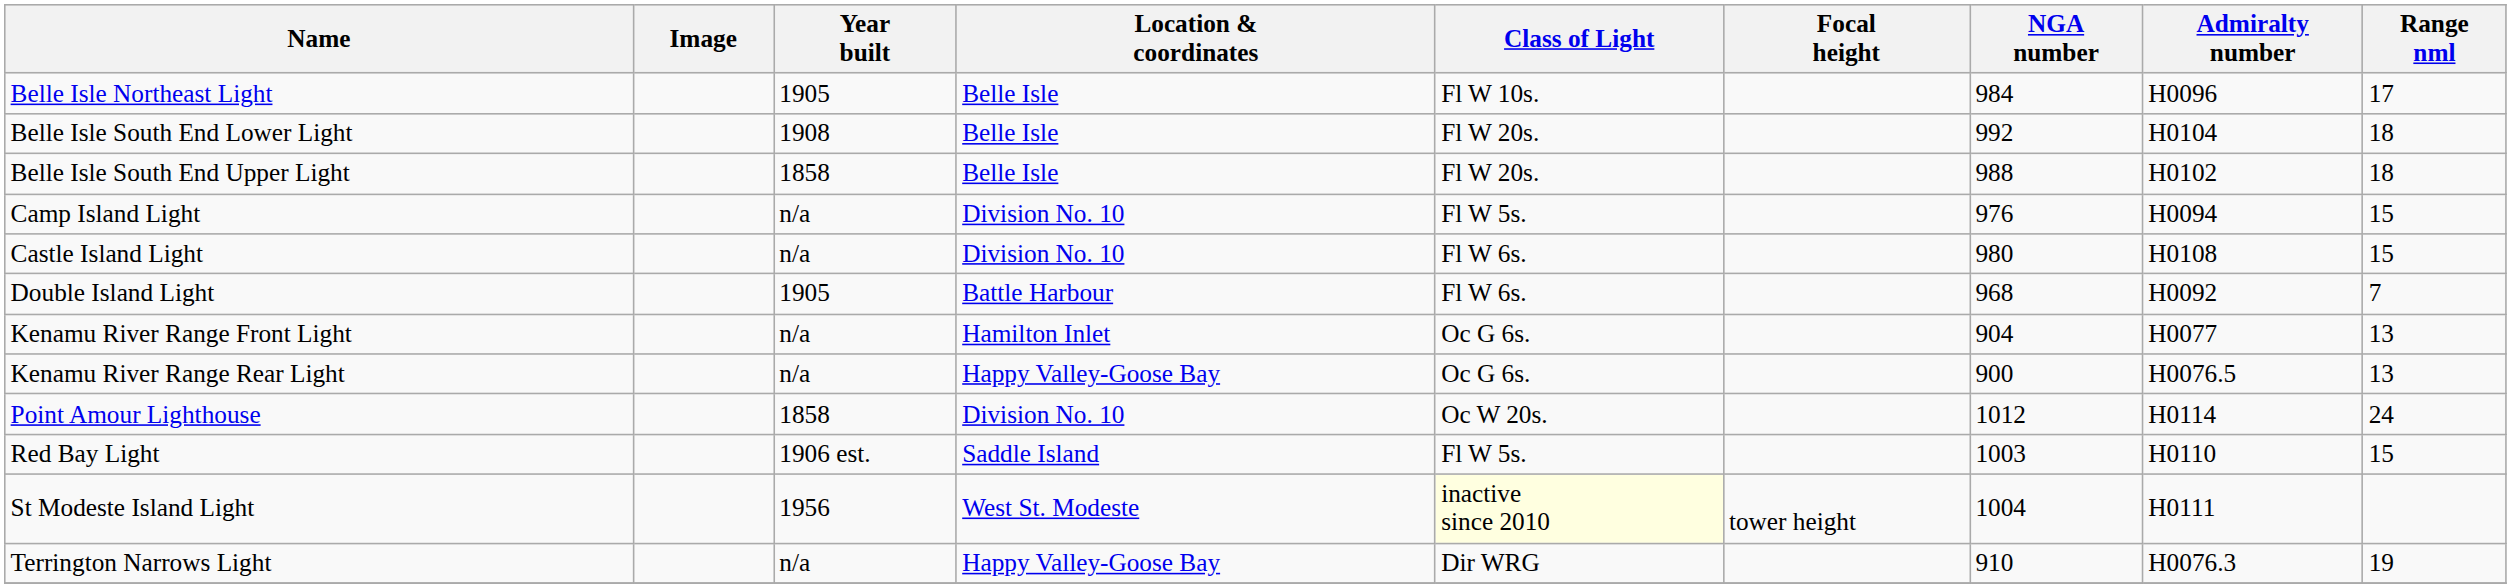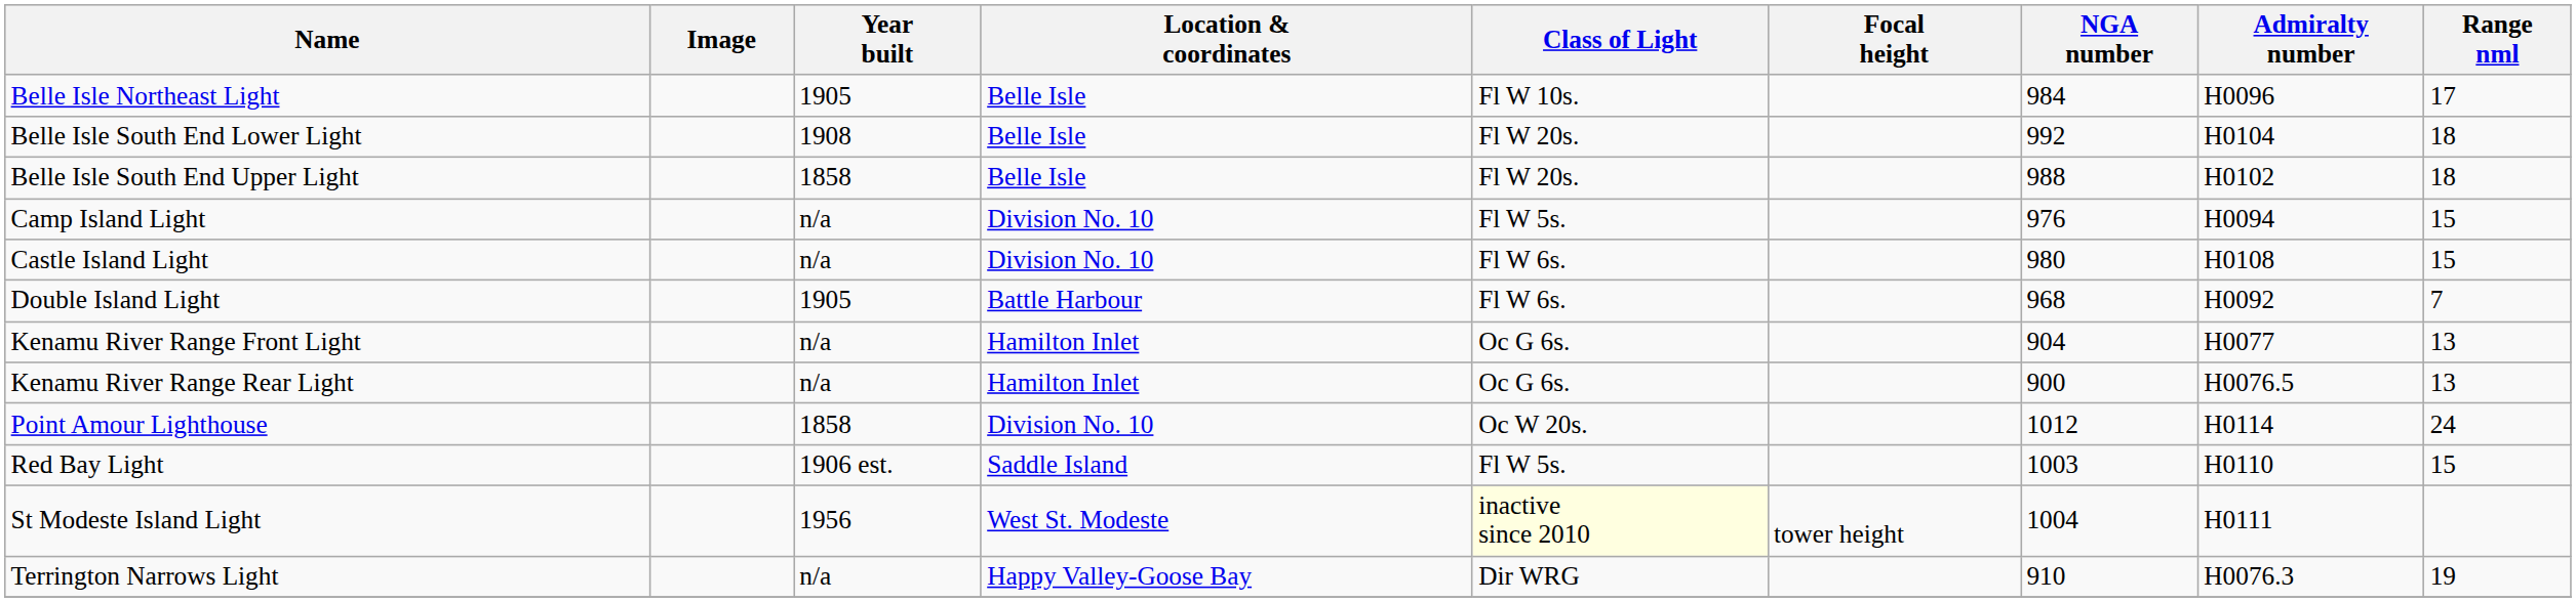 <table class="wikitable sortable" style="width:100%">
 <tr>
 <th>Name</th>
 <th>Image</th>
 <th>Year<br>built<br></th>
 <th>Location &<br> coordinates</th>
 <th><a href='#'>Class of Light</a><br></th>
 <th>Focal<br>height<br></th>
 <th><a href='#'>NGA</a><br>number<br></th>
 <th><a href='#'>Admiralty</a><br>number<br></th>
 <th>Range<br><a href='#'>nml</a><br></th>
 </tr>
 <tr>
 <td><a href='#'>Belle Isle Northeast Light</a></td>
 <td></td>
 <td>1905</td>
 <td><a href='#'>Belle Isle</a><br> </td>
 <td>Fl W 10s.</td>
 <td></td>
 <td>984</td>
 <td>H0096</td>
 <td>17</td>
 </tr>
 <tr>
 <td>Belle Isle South End Lower Light</td>
 <td></td>
 <td>1908</td>
 <td><a href='#'>Belle Isle</a><br> </td>
 <td>Fl W 20s.</td>
 <td></td>
 <td>992</td>
 <td>H0104</td>
 <td>18</td>
 </tr>
 <tr>
 <td>Belle Isle South End Upper Light</td>
 <td></td>
 <td>1858</td>
 <td><a href='#'>Belle Isle</a><br> </td>
 <td>Fl W 20s.</td>
 <td></td>
 <td>988</td>
 <td>H0102</td>
 <td>18</td>
 </tr>
 <tr>
 <td>Camp Island Light</td>
 <td></td>
 <td>n/a</td>
 <td><a href='#'>Division No. 10</a> <br></td>
 <td>Fl W 5s.</td>
 <td></td>
 <td>976</td>
 <td>H0094</td>
 <td>15</td>
 </tr>
 <tr>
 <td>Castle Island Light</td>
 <td></td>
 <td>n/a</td>
 <td><a href='#'>Division No. 10</a><br></td>
 <td>Fl W 6s.</td>
 <td></td>
 <td>980</td>
 <td>H0108</td>
 <td>15</td>
 </tr>
 <tr>
 <td>Double Island Light</td>
 <td></td>
 <td>1905</td>
 <td><a href='#'>Battle Harbour</a><br></td>
 <td>Fl W 6s.</td>
 <td></td>
 <td>968</td>
 <td>H0092</td>
 <td>7</td>
 </tr>
 <tr>
 <td>Kenamu River Range Front Light</td>
 <td></td>
 <td>n/a</td>
 <td><a href='#'>Hamilton Inlet</a><br> </td>
 <td>Oc G 6s.</td>
 <td></td>
 <td>904</td>
 <td>H0077</td>
 <td>13</td>
 </tr>
 <tr>
 <td>Kenamu River Range Rear Light</td>
 <td></td>
 <td>n/a</td>
-<td><a href='#'>Happy Valley-Goose Bay</a><br> </td>
+<td><a href='#'>Hamilton Inlet</a><br> </td>
 <td>Oc G 6s.</td>
 <td></td>
 <td>900</td>
 <td>H0076.5</td>
 <td>13</td>
 </tr>
 <tr>
 <td><a href='#'>Point Amour Lighthouse</a></td>
 <td></td>
 <td>1858</td>
 <td><a href='#'>Division No. 10</a><br> </td>
 <td>Oc W 20s.</td>
 <td></td>
 <td>1012</td>
 <td>H0114</td>
 <td>24</td>
 </tr>
 <tr>
 <td>Red Bay Light</td>
 <td></td>
 <td>1906 est.</td>
 <td><a href='#'>Saddle Island</a><br></td>
 <td>Fl W 5s.</td>
 <td></td>
 <td>1003</td>
 <td>H0110</td>
 <td>15</td>
 </tr>
 <tr>
 <td>St Modeste Island Light</td>
 <td></td>
 <td>1956</td>
 <td><a href='#'>West St. Modeste</a><br></td>
 <td style="background: lightyellow;">inactive<br>since 2010</td>
 <td><br>tower height</td>
 <td>1004</td>
 <td>H0111</td>
 <td></td>
 </tr>
 <tr>
 <td>Terrington Narrows Light</td>
 <td></td>
 <td>n/a</td>
 <td><a href='#'>Happy Valley-Goose Bay</a><br> </td>
 <td>Dir WRG</td>
 <td></td>
 <td>910</td>
 <td>H0076.3</td>
 <td>19</td>
 </tr>
 <tr>
 </tr>
 </table>
